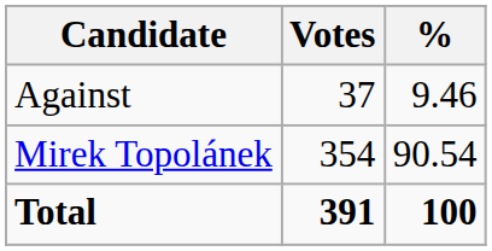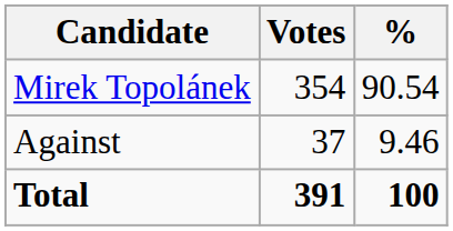 <table class=wikitable style=text-align:right>
 <tr>
 <th>Candidate</th>
 <th>Votes</th>
 <th>%</th>
 </tr>
 <tr>
+<td align=left><a href='#'>Mirek Topolánek</a></td>
+<td>354</td>
+<td>90.54</td>
+</tr>
+<tr>
 <td align=left>Against</td>
 <td>37</td>
 <td>9.46</td>
-</tr>
-<tr>
-<td align=left><a href='#'>Mirek Topolánek</a></td>
-<td>354</td>
-<td>90.54</td>
 </tr>
 <tr>
 <td align=left><strong>Total</strong></td>
 <td><strong>391</strong></td>
 <td><strong>100</strong></td>
 </tr>
 </table>
